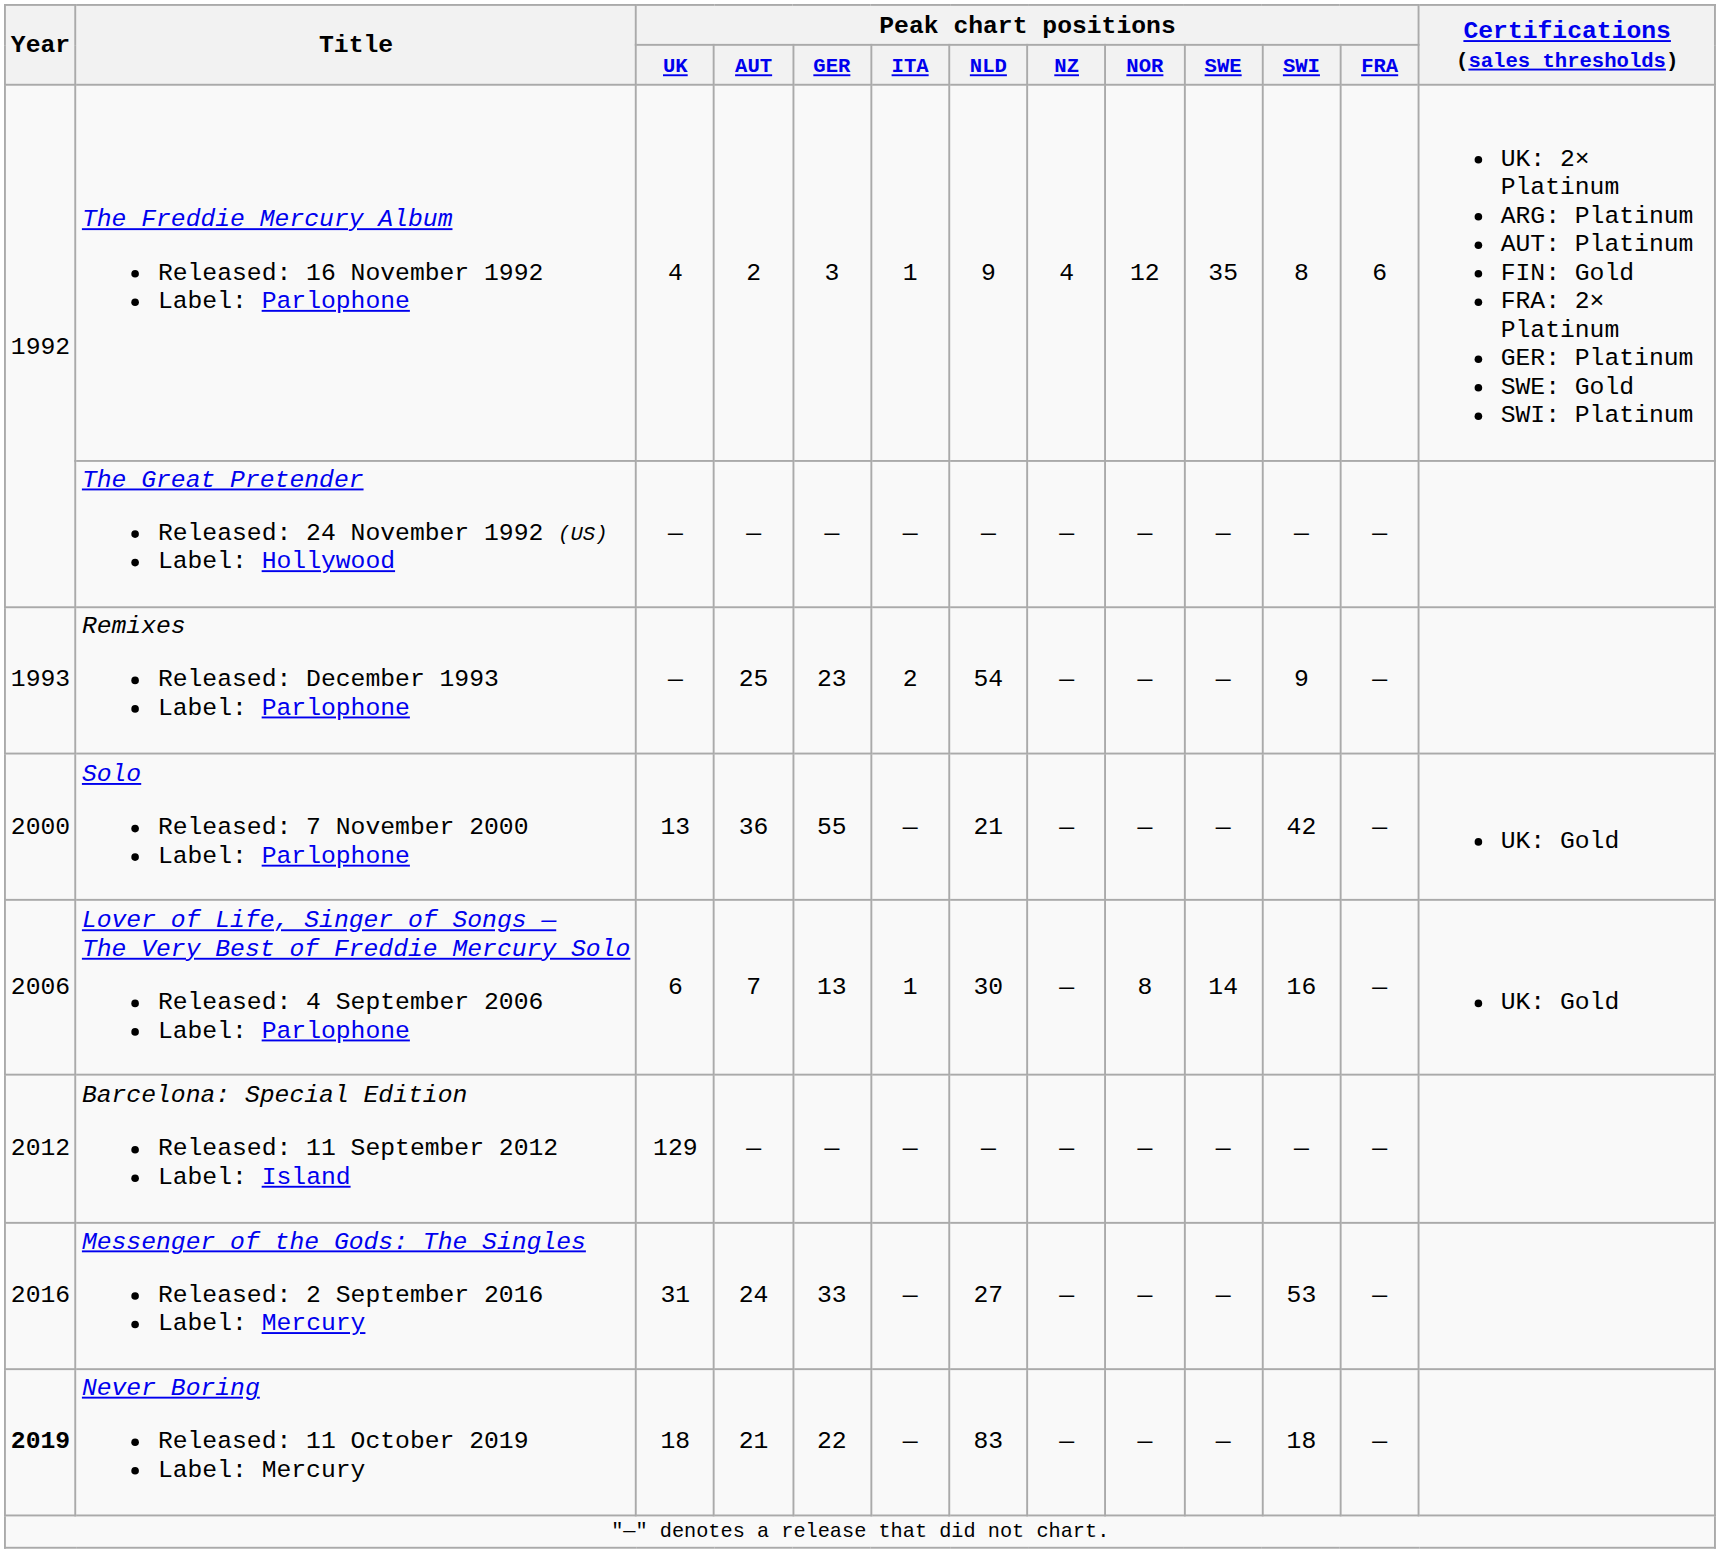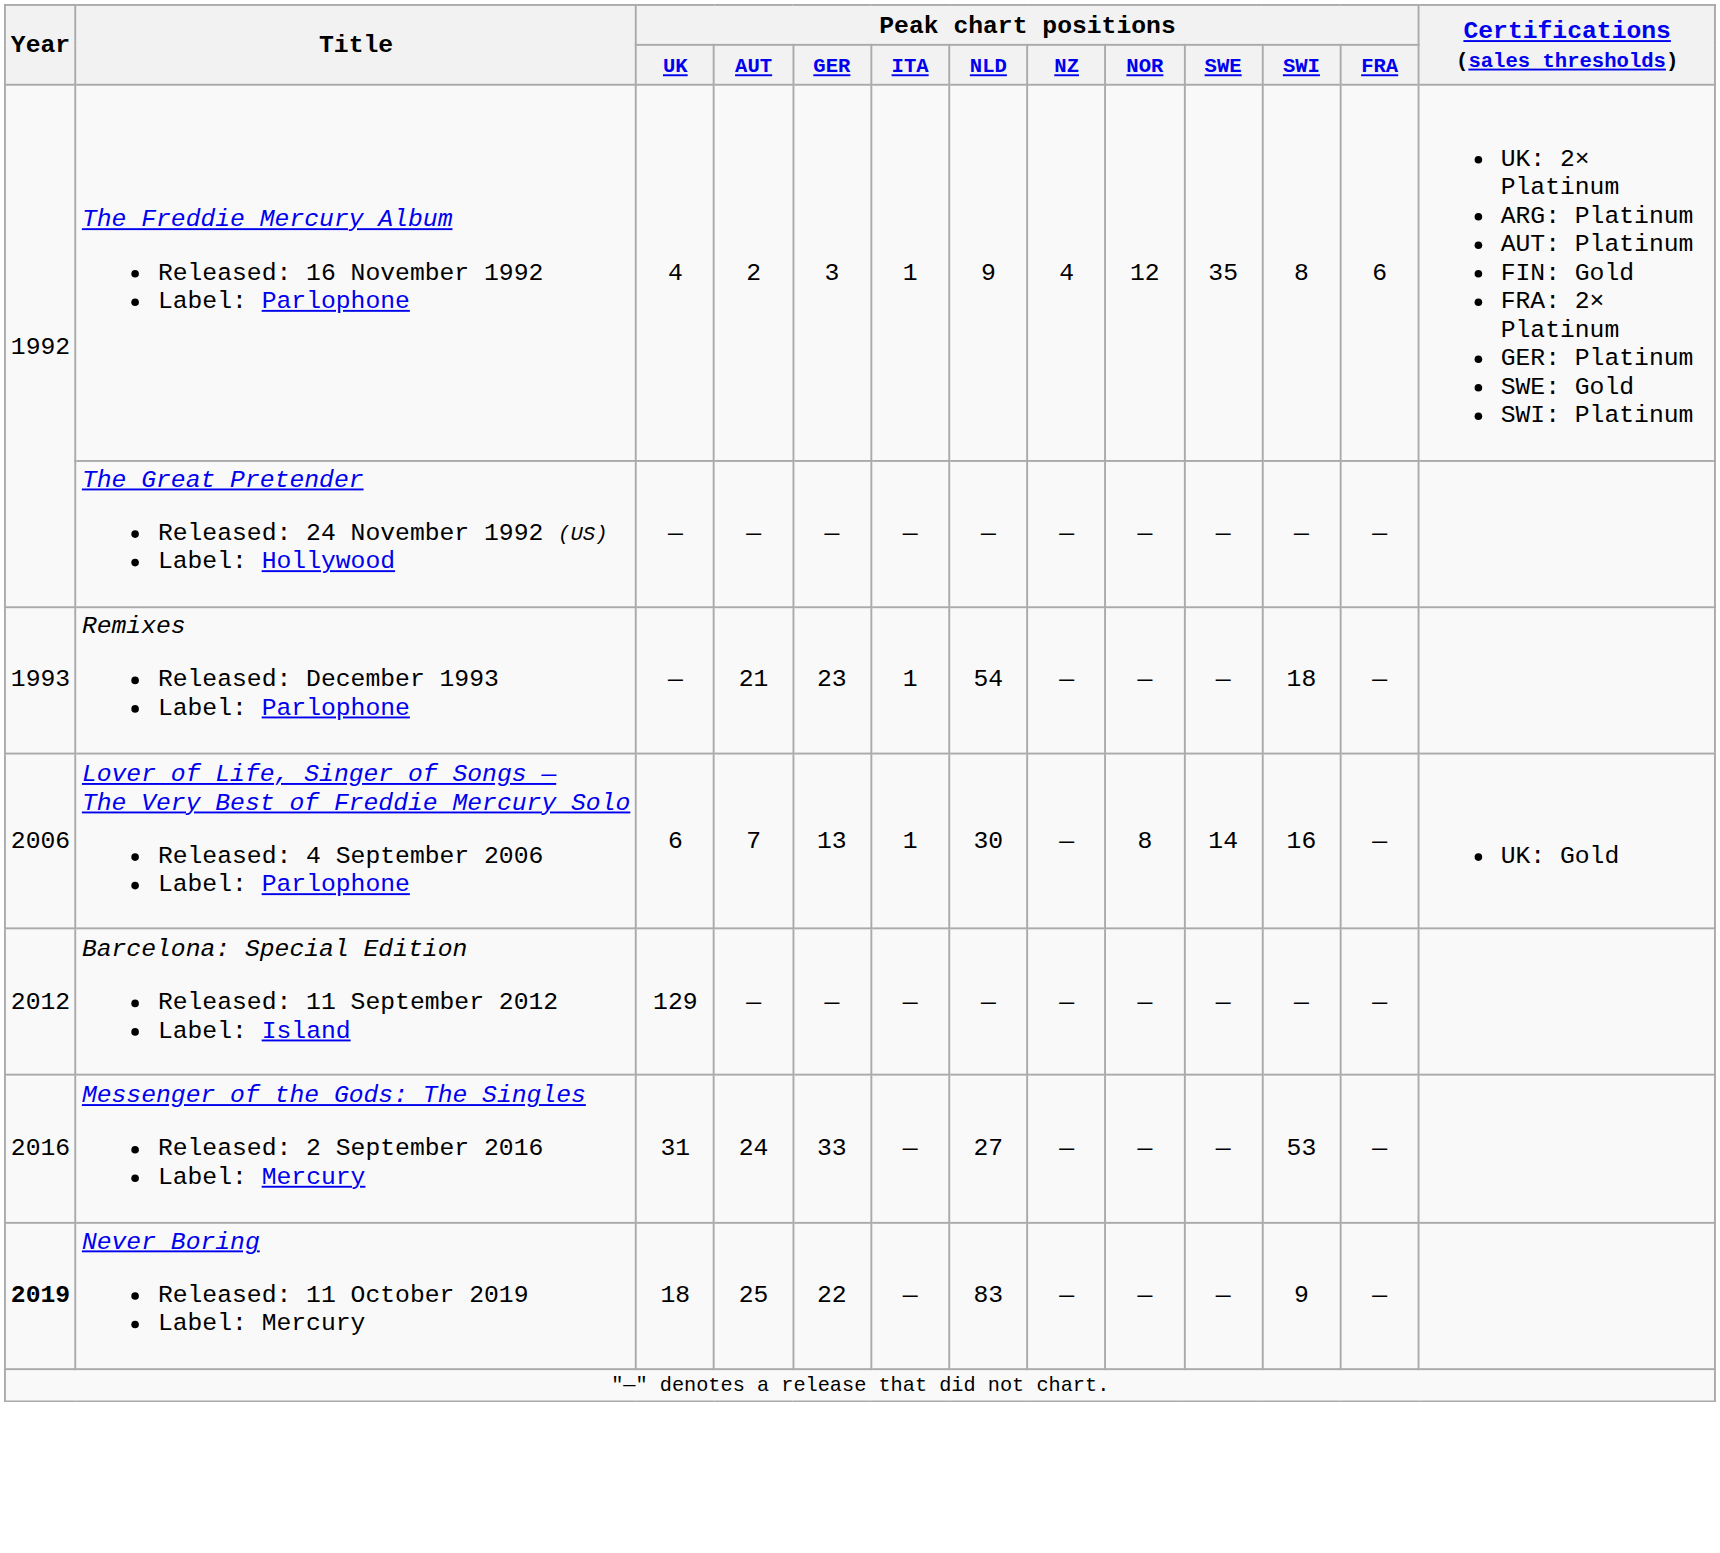 <table class="wikitable">
 <tr>
 <th rowspan="2">Year</th>
 <th rowspan="2">Title</th>
 <th colspan="10">Peak chart positions</th>
 <th rowspan=2 width="150"><a href='#'>Certifications</a><br><small>(<a href='#'>sales thresholds</a>)</small></th>
 </tr>
 <tr>
 <th width="35"><small><a href='#'>UK</a></small><br></th>
 <th width="35"><small><a href='#'>AUT</a></small><br></th>
 <th width="35"><small><a href='#'>GER</a></small><br></th>
 <th width="35"><small><a href='#'>ITA</a></small><br></th>
 <th width="35"><small><a href='#'>NLD</a></small><br></th>
 <th width="35"><small><a href='#'>NZ</a></small><br></th>
 <th width="35"><small><a href='#'>NOR</a></small><br></th>
 <th width="35"><small><a href='#'>SWE</a></small><br></th>
 <th width="35"><small><a href='#'>SWI</a></small><br></th>
 <th width="35"><small><a href='#'>FRA</a></small><br></th>
 </tr>
 <tr>
 <td rowspan=2>1992</td>
 <td><em><a href='#'>The Freddie Mercury Album</a></em><br><ul><li>Released: 16 November 1992</li><li>Label: <a href='#'>Parlophone</a></li></ul></td>
 <td align="center">4</td>
 <td align="center">2</td>
 <td align="center">3</td>
 <td align="center">1</td>
 <td align="center">9</td>
 <td align="center">4</td>
 <td align="center">12</td>
 <td align="center">35</td>
 <td align="center">8</td>
 <td align="center">6</td>
 <td><br><ul><li>UK: 2× Platinum</li><li>ARG: Platinum</li><li>AUT: Platinum</li><li>FIN: Gold</li><li>FRA: 2× Platinum</li><li>GER: Platinum</li><li>SWE: Gold</li><li>SWI: Platinum</li></ul></td>
 </tr>
 <tr>
 <td><em><a href='#'>The Great Pretender</a></em><br><ul><li>Released: 24 November 1992 <small><em>(US)</em></small></li><li>Label: <a href='#'>Hollywood</a></li></ul></td>
 <td align="center">—</td>
 <td align="center">—</td>
 <td align="center">—</td>
 <td align="center">—</td>
 <td align="center">—</td>
 <td align="center">—</td>
 <td align="center">—</td>
 <td align="center">—</td>
 <td align="center">—</td>
 <td align="center">—</td>
 <td></td>
 </tr>
 <tr>
 <td>1993</td>
 <td><em>Remixes</em><br><ul><li>Released: December 1993</li><li>Label: <a href='#'>Parlophone</a></li></ul></td>
 <td align="center">—</td>
-<td align="center">25</td>
+<td align="center">21</td>
 <td align="center">23</td>
-<td align="center">2</td>
+<td align="center">1</td>
 <td align="center">54</td>
 <td align="center">—</td>
 <td align="center">—</td>
 <td align="center">—</td>
-<td align="center">9</td>
+<td align="center">18</td>
 <td align="center">—</td>
-</tr>
-<tr>
-<td rowspan=1>2000</td>
-<td><em><a href='#'>Solo</a></em><br><ul><li>Released: 7 November 2000</li><li>Label: <a href='#'>Parlophone</a></li></ul></td>
-<td align="center">13</td>
-<td align="center">36</td>
-<td align="center">55</td>
-<td align="center">—</td>
-<td align="center">21</td>
-<td align="center">—</td>
-<td align="center">—</td>
-<td align="center">—</td>
-<td align="center">42</td>
-<td align="center">—</td>
-<td><br><ul><li>UK: Gold</li></ul></td>
 </tr>
 <tr>
 <td>2006</td>
 <td><em><a href='#'>Lover of Life, Singer of Songs — <br>The Very Best of Freddie Mercury Solo</a></em><br><ul><li>Released: 4 September 2006</li><li>Label: <a href='#'>Parlophone</a></li></ul></td>
 <td align="center">6</td>
 <td align="center">7</td>
 <td align="center">13</td>
 <td align="center">1</td>
 <td align="center">30</td>
 <td align="center">—</td>
 <td align="center">8</td>
 <td align="center">14</td>
 <td align="center">16</td>
 <td align="center">—</td>
 <td><br><ul><li>UK: Gold</li></ul></td>
 </tr>
 <tr>
 <td>2012</td>
 <td><em>Barcelona: Special Edition</em> <br><ul><li>Released: 11 September 2012</li><li>Label: <a href='#'>Island</a></li></ul></td>
 <td align="center">129</td>
 <td align="center">—</td>
 <td align="center">—</td>
 <td align="center">—</td>
 <td align="center">—</td>
 <td align="center">—</td>
 <td align="center">—</td>
 <td align="center">—</td>
 <td align="center">—</td>
 <td align="center">—</td>
 <td></td>
 </tr>
 <tr>
 <td>2016</td>
 <td><em><a href='#'>Messenger of the Gods: The Singles</a></em><br><ul><li>Released: 2 September 2016</li><li>Label: <a href='#'>Mercury</a></li></ul></td>
 <td align="center">31</td>
 <td align="center">24</td>
 <td align="center">33</td>
 <td align="center">—</td>
 <td align="center">27</td>
 <td align="center">—</td>
 <td align="center">—</td>
 <td align="center">—</td>
 <td align="center">53</td>
 <td align="center">—</td>
 <td></td>
 </tr>
 <tr>
 <td><strong>2019</strong></td>
 <td><em><a href='#'>Never Boring</a></em><br><ul><li>Released: 11 October 2019</li><li>Label: Mercury</li></ul></td>
 <td align="center">18</td>
-<td align="center">21</td>
+<td align="center">25</td>
 <td align="center">22</td>
 <td align="center">—</td>
 <td align="center">83</td>
 <td align="center">—</td>
 <td align="center">—</td>
 <td align="center">—</td>
-<td align="center">18</td>
+<td align="center">9</td>
 <td align="center">—</td>
 <td></td>
 </tr>
 <tr>
 <td align="center" colspan="13" style="font-size: 8pt">"—" denotes a release that did not chart.</td>
 </tr>
 </table>
